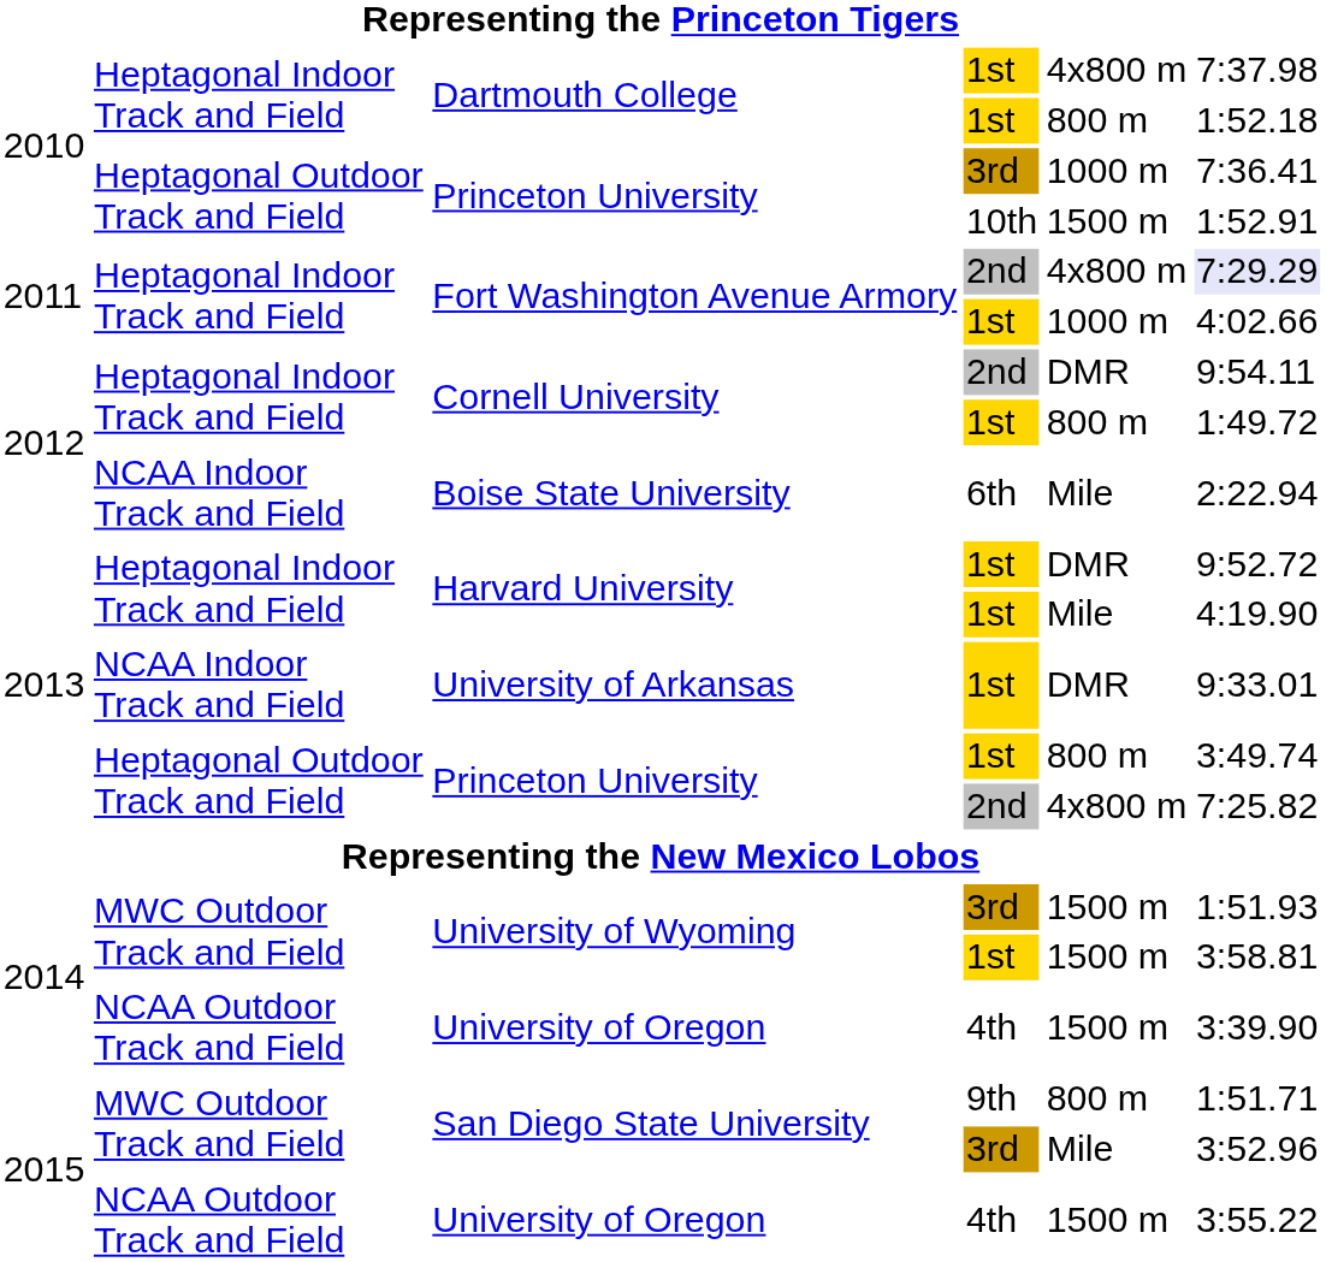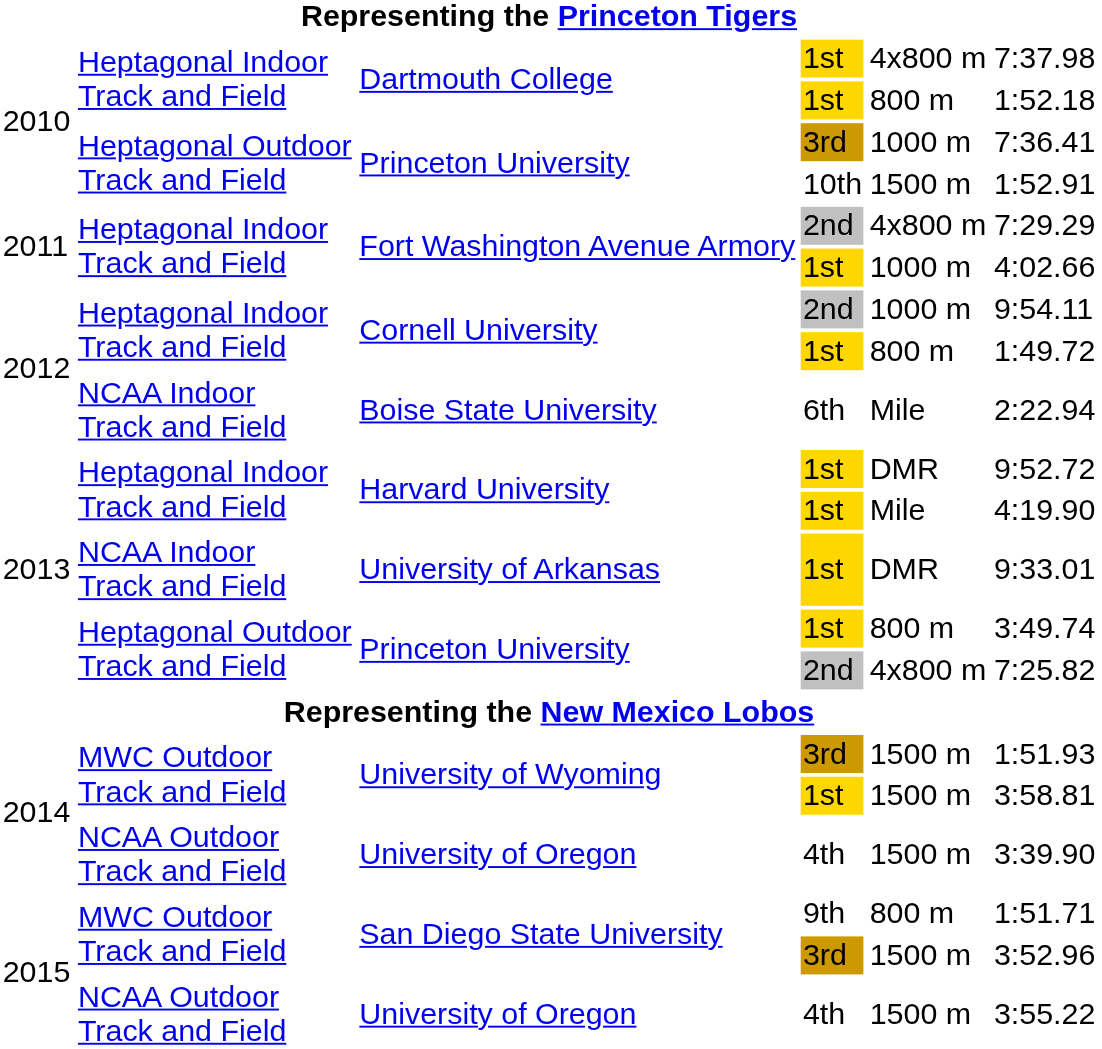 <table>
 <tr>
 <th colspan="7">Representing the <a href='#'>Princeton Tigers</a></th>
 </tr>
 <tr>
 <td rowspan=4>2010</td>
 <td rowspan=2><a href='#'>Heptagonal Indoor<br>Track and Field</a></td>
 <td rowspan=2><a href='#'>Dartmouth College</a></td>
 <td bgcolor=gold>1st</td>
 <td>4x800 m</td>
 <td>7:37.98</td>
 </tr>
 <tr>
 <td bgcolor=gold>1st</td>
 <td>800 m</td>
 <td>1:52.18</td>
 </tr>
 <tr>
 <td rowspan=2><a href='#'>Heptagonal Outdoor<br>Track and Field</a></td>
 <td rowspan=2><a href='#'>Princeton University</a></td>
 <td bgcolor=cc9900>3rd</td>
 <td>1000 m</td>
 <td>7:36.41</td>
 </tr>
 <tr>
 <td>10th</td>
 <td>1500 m</td>
 <td>1:52.91</td>
 </tr>
 <tr>
 <td rowspan=2>2011</td>
 <td rowspan=2><a href='#'>Heptagonal Indoor<br>Track and Field</a></td>
 <td rowspan=2><a href='#'>Fort Washington Avenue Armory</a></td>
 <td bgcolor=silver>2nd</td>
 <td>4x800 m</td>
-<td style="background: lavender;">7:29.29</td>
+<td>7:29.29</td>
 </tr>
 <tr>
 <td bgcolor=gold>1st</td>
 <td>1000 m</td>
 <td>4:02.66</td>
 </tr>
 <tr>
 <td rowspan=3>2012</td>
 <td rowspan=2><a href='#'>Heptagonal Indoor<br>Track and Field</a></td>
 <td rowspan=2><a href='#'>Cornell University</a></td>
 <td bgcolor=silver>2nd</td>
-<td>DMR</td>
+<td>1000 m</td>
 <td>9:54.11</td>
 </tr>
 <tr>
 <td bgcolor=gold>1st</td>
 <td>800 m</td>
 <td>1:49.72</td>
 </tr>
 <tr>
 <td><a href='#'>NCAA Indoor<br>Track and Field</a></td>
 <td><a href='#'>Boise State University</a></td>
 <td>6th</td>
 <td>Mile</td>
 <td>2:22.94</td>
 </tr>
 <tr>
 <td rowspan=5>2013</td>
 <td rowspan=2><a href='#'>Heptagonal Indoor<br>Track and Field</a></td>
 <td rowspan=2><a href='#'>Harvard University</a></td>
 <td bgcolor=gold>1st</td>
 <td>DMR</td>
 <td>9:52.72</td>
 </tr>
 <tr>
 <td bgcolor=gold>1st</td>
 <td>Mile</td>
 <td>4:19.90</td>
 </tr>
 <tr>
 <td><a href='#'>NCAA Indoor<br>Track and Field</a></td>
 <td><a href='#'>University of Arkansas</a></td>
 <td bgcolor=gold>1st</td>
 <td>DMR</td>
 <td>9:33.01</td>
 </tr>
 <tr>
 <td rowspan=2><a href='#'>Heptagonal Outdoor<br>Track and Field</a></td>
 <td rowspan=2><a href='#'>Princeton University</a></td>
 <td bgcolor=gold>1st</td>
 <td>800 m</td>
 <td>3:49.74</td>
 </tr>
 <tr>
 <td bgcolor=silver>2nd</td>
 <td>4x800 m</td>
 <td>7:25.82</td>
 </tr>
 <tr>
 <th colspan="7">Representing the <a href='#'>New Mexico Lobos</a></th>
 </tr>
 <tr>
 <td rowspan=3>2014</td>
 <td rowspan=2><a href='#'>MWC Outdoor<br>Track and Field</a></td>
 <td rowspan=2><a href='#'>University of Wyoming</a></td>
 <td bgcolor=cc9900>3rd</td>
 <td>1500 m</td>
 <td>1:51.93</td>
 </tr>
 <tr>
 <td bgcolor=gold>1st</td>
 <td>1500 m</td>
 <td>3:58.81</td>
 </tr>
 <tr>
 <td><a href='#'>NCAA Outdoor<br>Track and Field</a></td>
 <td><a href='#'>University of Oregon</a></td>
 <td>4th</td>
 <td>1500 m</td>
 <td>3:39.90</td>
 </tr>
 <tr>
 <td rowspan=3>2015</td>
 <td rowspan=2><a href='#'>MWC Outdoor<br>Track and Field</a></td>
 <td rowspan=2><a href='#'>San Diego State University</a></td>
 <td>9th</td>
 <td>800 m</td>
 <td>1:51.71</td>
 </tr>
 <tr>
 <td bgcolor=cc9900>3rd</td>
-<td>Mile</td>
+<td>1500 m</td>
 <td>3:52.96</td>
 </tr>
 <tr>
 <td><a href='#'>NCAA Outdoor<br>Track and Field</a></td>
 <td><a href='#'>University of Oregon</a></td>
 <td>4th</td>
 <td>1500 m</td>
 <td>3:55.22</td>
 </tr>
 </table>
